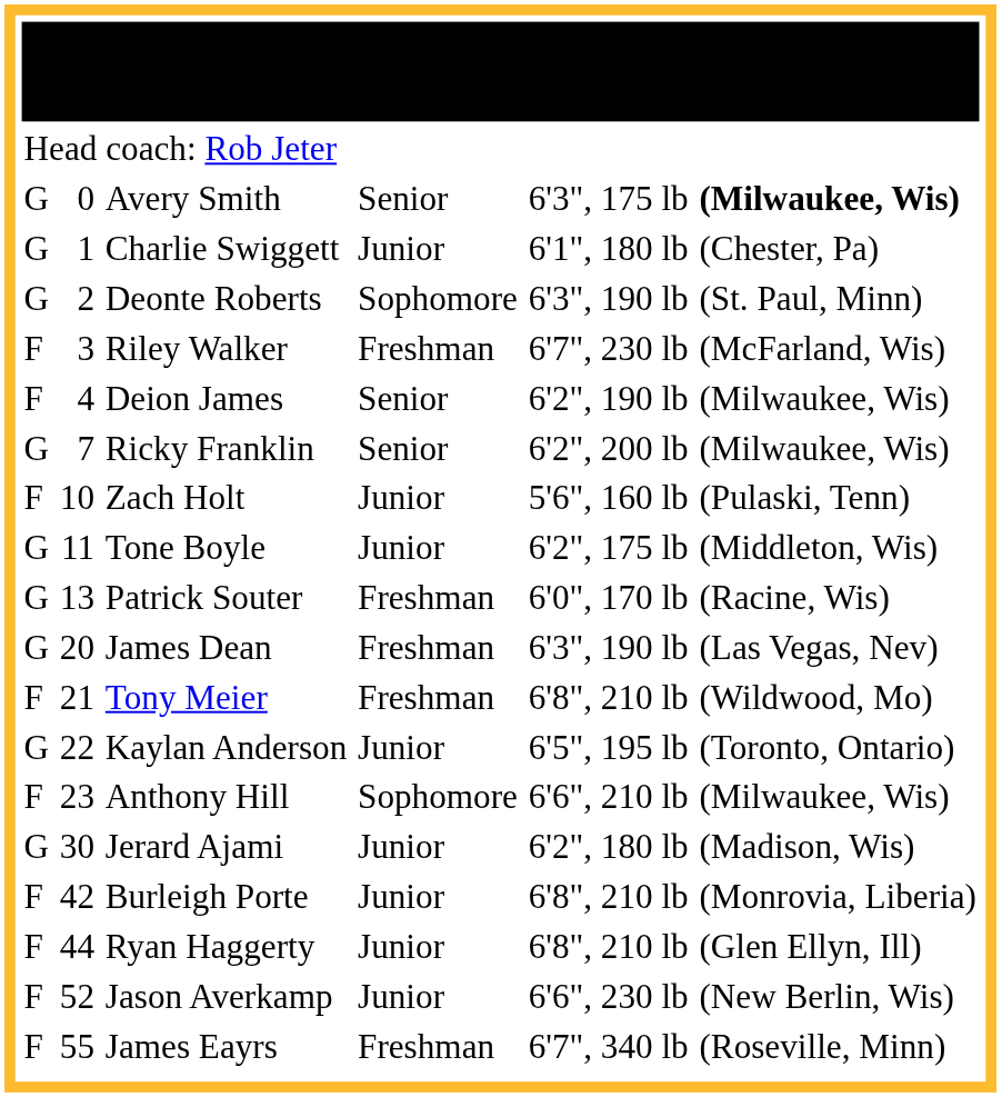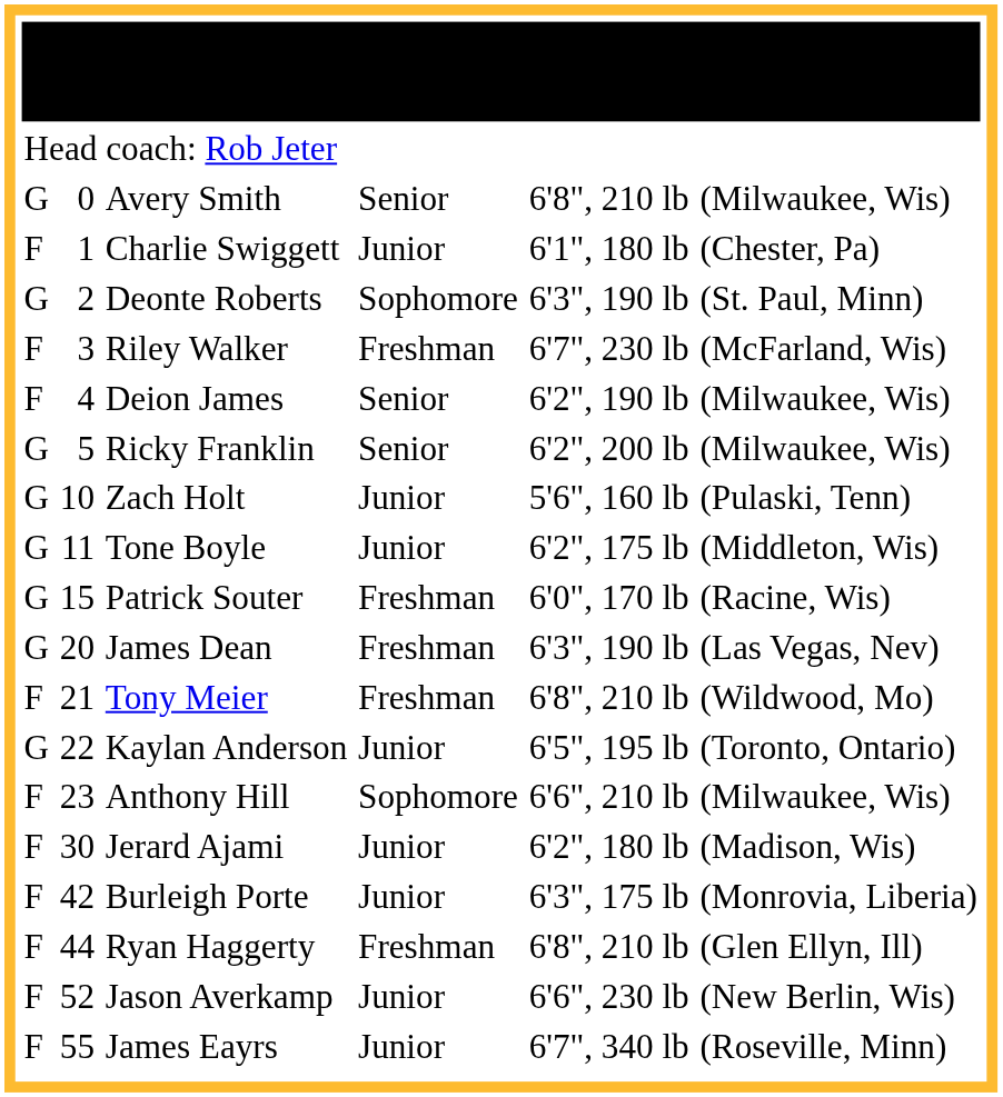 <table style="border:5px solid #FDBB30;" cellspacing=3>
 <tr align="center" bgcolor="#000000">
 <td colspan=7><big><span><strong>Milwaukee Men's Basketball</strong><br><strong>2008–2009 Roster</strong></span></big></td>
 </tr>
 <tr>
 <td colspan=6>Head coach: <a href='#'>Rob Jeter</a></td>
 </tr>
 <tr>
 <td>G</td>
 <td align="right">0</td>
 <td>Avery Smith</td>
 <td>Senior</td>
-<td>6'3", 175 lb</td>
-<td><strong>(Milwaukee, Wis)</strong></td>
+<td>6'8", 210 lb</td>
+<td>(Milwaukee, Wis)</td>
 </tr>
 <tr>
-<td>G</td>
+<td>F</td>
 <td align="right">1</td>
 <td>Charlie Swiggett</td>
 <td>Junior</td>
 <td>6'1", 180 lb</td>
 <td>(Chester, Pa)</td>
 </tr>
 <tr>
 <td>G</td>
 <td align="right">2</td>
 <td>Deonte Roberts</td>
 <td>Sophomore</td>
 <td>6'3", 190 lb</td>
 <td>(St. Paul, Minn)</td>
 </tr>
 <tr>
 <td>F</td>
 <td align="right">3</td>
 <td>Riley Walker</td>
 <td>Freshman</td>
 <td>6'7", 230 lb</td>
 <td>(McFarland, Wis)</td>
 </tr>
 <tr>
 <td>F</td>
 <td align="right">4</td>
 <td>Deion James</td>
 <td>Senior</td>
 <td>6'2", 190 lb</td>
 <td>(Milwaukee, Wis)</td>
 </tr>
 <tr>
 <td>G</td>
-<td align="right">7</td>
+<td align="right">5</td>
 <td>Ricky Franklin</td>
 <td>Senior</td>
 <td>6'2", 200 lb</td>
 <td>(Milwaukee, Wis)</td>
 </tr>
 <tr>
-<td>F</td>
+<td>G</td>
 <td align="right">10</td>
 <td>Zach Holt</td>
 <td>Junior</td>
 <td>5'6", 160 lb</td>
 <td>(Pulaski, Tenn)</td>
 </tr>
 <tr>
 <td>G</td>
 <td align="right">11</td>
 <td>Tone Boyle</td>
 <td>Junior</td>
 <td>6'2", 175 lb</td>
 <td>(Middleton, Wis)</td>
 </tr>
 <tr>
 <td>G</td>
-<td align="right">13</td>
+<td align="right">15</td>
 <td>Patrick Souter</td>
 <td>Freshman</td>
 <td>6'0", 170 lb</td>
 <td>(Racine, Wis)</td>
 </tr>
 <tr>
 <td>G</td>
 <td align="right">20</td>
 <td>James Dean</td>
 <td>Freshman</td>
 <td>6'3", 190 lb</td>
 <td>(Las Vegas, Nev)</td>
 </tr>
 <tr>
 <td>F</td>
 <td align="right">21</td>
 <td><a href='#'>Tony Meier</a></td>
 <td>Freshman</td>
 <td>6'8", 210 lb</td>
 <td>(Wildwood, Mo)</td>
 </tr>
 <tr>
 <td>G</td>
 <td align="right">22</td>
 <td>Kaylan Anderson</td>
 <td>Junior</td>
 <td>6'5", 195 lb</td>
 <td>(Toronto, Ontario)</td>
 </tr>
 <tr>
 <td>F</td>
 <td align="right">23</td>
 <td>Anthony Hill</td>
 <td>Sophomore</td>
 <td>6'6", 210 lb</td>
 <td>(Milwaukee, Wis)</td>
 </tr>
 <tr>
-<td>G</td>
+<td>F</td>
 <td align="right">30</td>
 <td>Jerard Ajami</td>
 <td>Junior</td>
 <td>6'2", 180 lb</td>
 <td>(Madison, Wis)</td>
 </tr>
 <tr>
 <td>F</td>
 <td align="right">42</td>
 <td>Burleigh Porte</td>
 <td>Junior</td>
-<td>6'8", 210 lb</td>
+<td>6'3", 175 lb</td>
 <td>(Monrovia, Liberia)</td>
 </tr>
 <tr>
 <td>F</td>
 <td align="right">44</td>
 <td>Ryan Haggerty</td>
-<td>Junior</td>
+<td>Freshman</td>
 <td>6'8", 210 lb</td>
 <td>(Glen Ellyn, Ill)</td>
 </tr>
 <tr>
 <td>F</td>
 <td align="right">52</td>
 <td>Jason Averkamp</td>
 <td>Junior</td>
 <td>6'6", 230 lb</td>
 <td>(New Berlin, Wis)</td>
 </tr>
 <tr>
 <td>F</td>
 <td align="right">55</td>
 <td>James Eayrs</td>
-<td>Freshman</td>
+<td>Junior</td>
 <td>6'7", 340 lb</td>
 <td>(Roseville, Minn)</td>
 </tr>
 <tr>
 </tr>
 </table>
